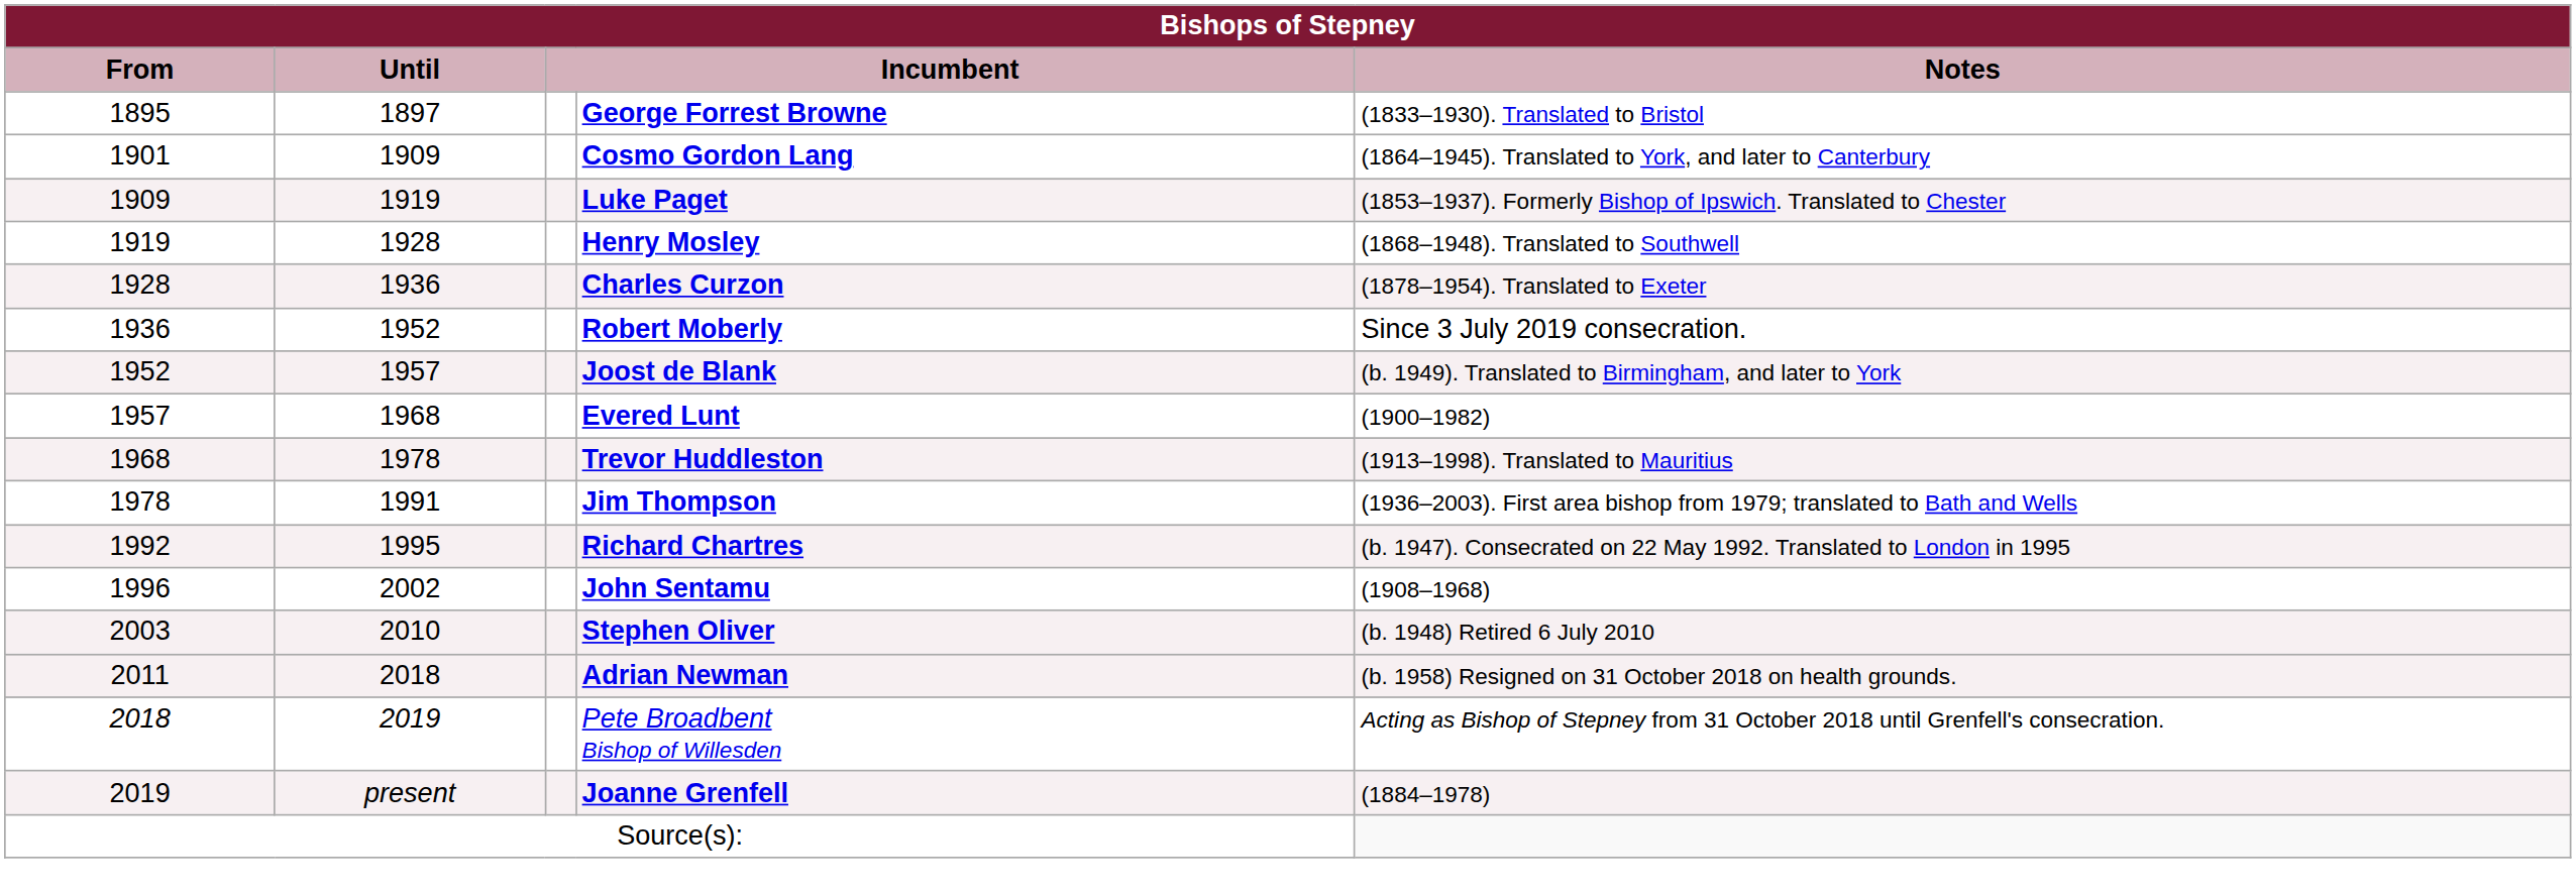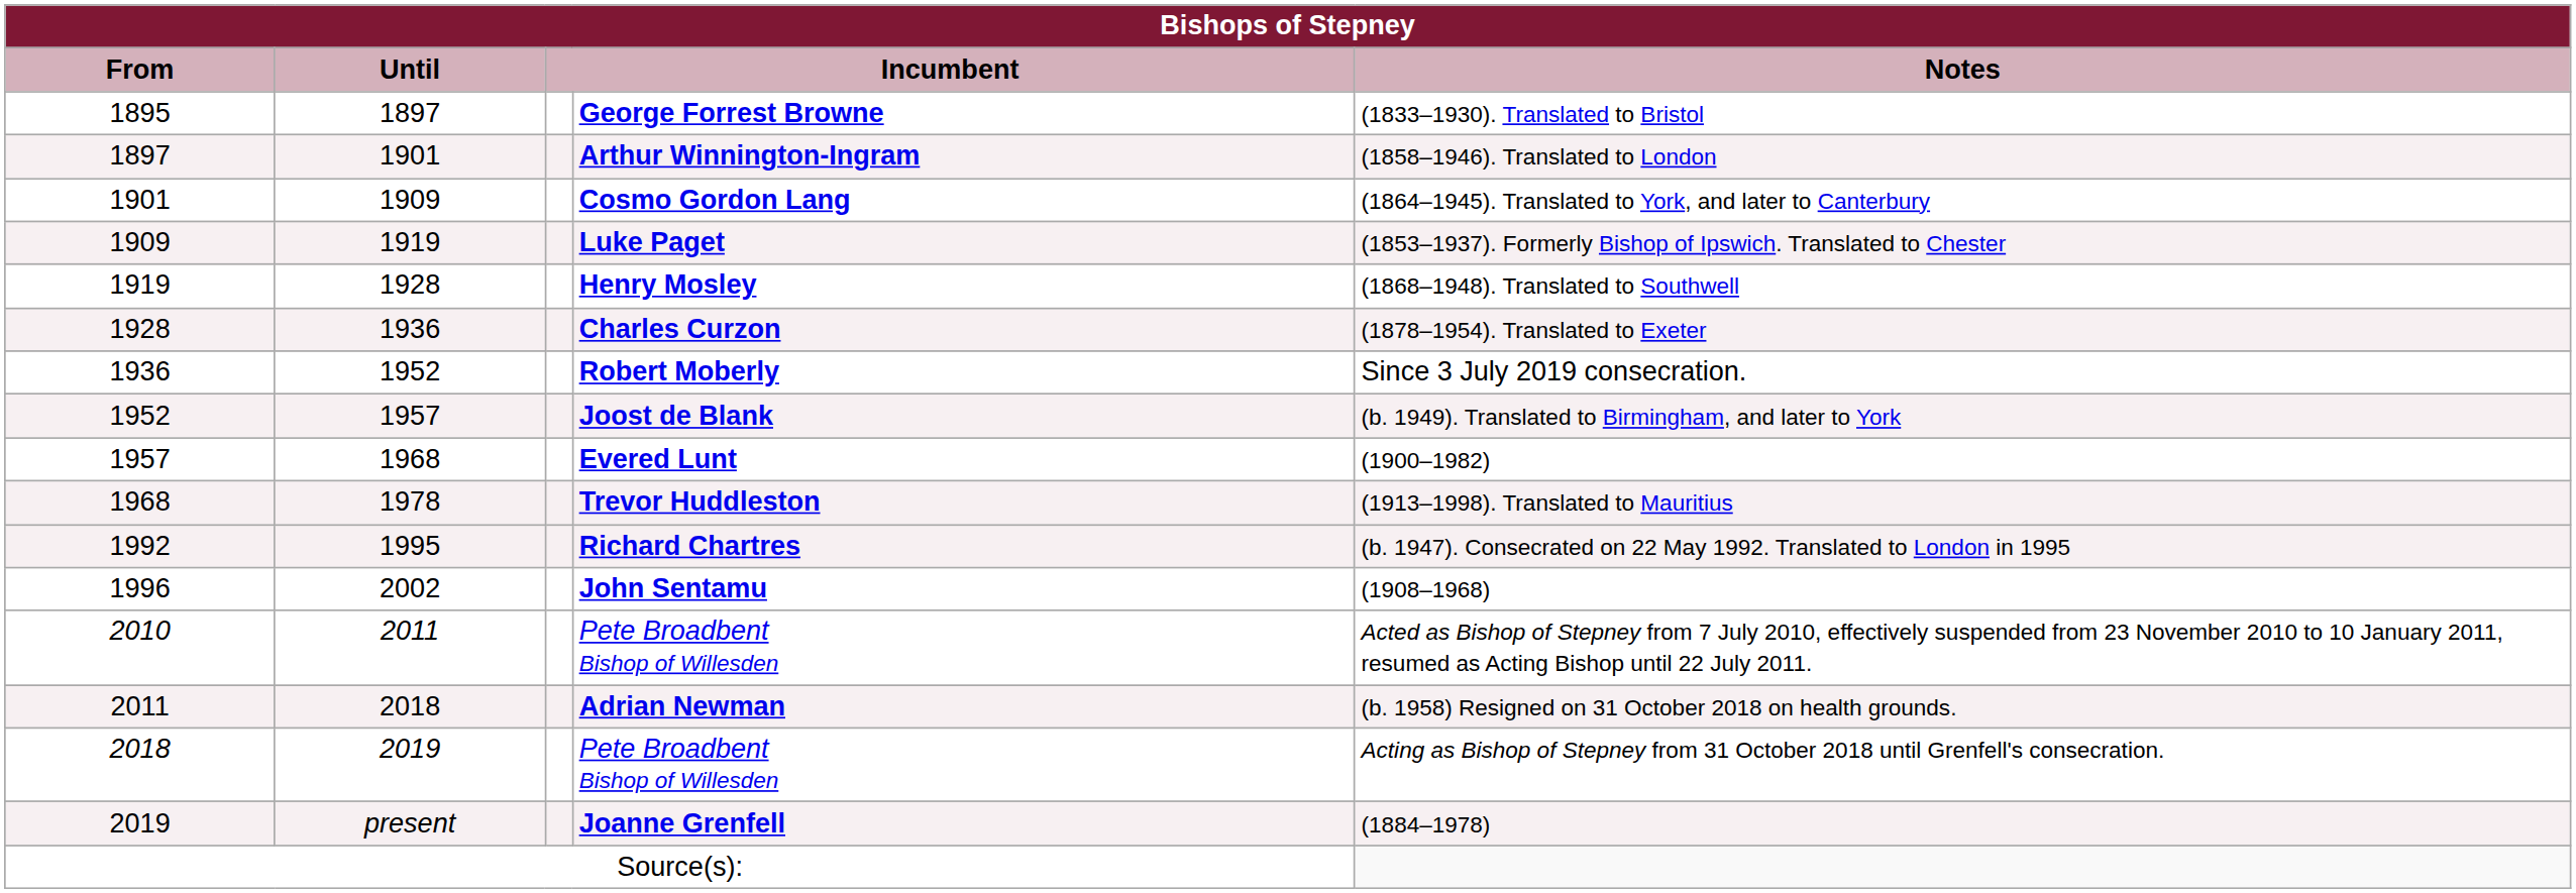 <table class="wikitable" style="width:95%;" border="1" cellpadding="2">
 <tr>
 <th colspan="5" style="background-color: #7F1734; color: white;">Bishops of Stepney</th>
 </tr>
 <tr valign=top>
 <th style="background-color:#D4B1BB" width="10%">From</th>
 <th style="background-color:#D4B1BB" width="10%">Until</th>
 <th style="background-color:#D4B1BB" width="30%" colspan=2>Incumbent</th>
 <th style="background-color:#D4B1BB" width="45%">Notes</th>
 </tr>
 <tr valign=top bgcolor="white">
 <td align="center">1895</td>
 <td align="center">1897</td>
 <td></td>
 <td><strong><a href='#'>George Forrest Browne</a></strong></td>
 <td><small>(1833–1930). <a href='#'>Translated</a> to <a href='#'>Bristol</a></small></td>
+</tr>
+<tr valign=top bgcolor="#F7F0F2">
+<td align="center">1897</td>
+<td align="center">1901</td>
+<td></td>
+<td><strong><a href='#'>Arthur Winnington-Ingram</a></strong></td>
+<td><small>(1858–1946). Translated to <a href='#'>London</a></small></td>
 </tr>
 <tr valign=top bgcolor="white">
 <td align="center">1901</td>
 <td align="center">1909</td>
 <td></td>
 <td><strong><a href='#'>Cosmo Gordon Lang</a></strong></td>
 <td><small>(1864–1945). Translated to <a href='#'>York</a>, and later to <a href='#'>Canterbury</a></small></td>
 </tr>
 <tr valign=top bgcolor="#F7F0F2">
 <td align="center">1909</td>
 <td align="center">1919</td>
 <td></td>
 <td><strong><a href='#'>Luke Paget</a></strong></td>
 <td><small>(1853–1937). Formerly <a href='#'>Bishop of Ipswich</a>. Translated to <a href='#'>Chester</a></small></td>
 </tr>
 <tr valign=top bgcolor="white">
 <td align="center">1919</td>
 <td align="center">1928</td>
 <td></td>
 <td><strong><a href='#'>Henry Mosley</a></strong></td>
 <td><small>(1868–1948). Translated to <a href='#'>Southwell</a></small></td>
 </tr>
 <tr valign=top bgcolor="#F7F0F2">
 <td align="center">1928</td>
 <td align="center">1936</td>
 <td></td>
 <td><strong><a href='#'>Charles Curzon</a></strong></td>
 <td><small>(1878–1954). Translated to <a href='#'>Exeter</a></small></td>
 </tr>
 <tr valign=top bgcolor="white">
 <td align="center">1936</td>
 <td align="center">1952</td>
 <td></td>
 <td><strong><a href='#'>Robert Moberly</a></strong></td>
 <td>Since 3 July 2019 consecration.</td>
 </tr>
 <tr valign=top bgcolor="#F7F0F2">
 <td align="center">1952</td>
 <td align="center">1957</td>
 <td></td>
 <td><strong><a href='#'>Joost de Blank</a></strong></td>
 <td><small>(b. 1949). Translated to <a href='#'>Birmingham</a>, and later to <a href='#'>York</a></small></td>
 </tr>
 <tr valign=top bgcolor="white">
 <td align="center">1957</td>
 <td align="center">1968</td>
 <td></td>
 <td><strong><a href='#'>Evered Lunt</a></strong></td>
 <td><small>(1900–1982)</small></td>
 </tr>
 <tr valign=top bgcolor="#F7F0F2">
 <td align="center">1968</td>
 <td align="center">1978</td>
 <td></td>
 <td><strong><a href='#'>Trevor Huddleston</a></strong></td>
 <td><small>(1913–1998). Translated to <a href='#'>Mauritius</a></small></td>
 </tr>
-<tr valign=top bgcolor="white">
-<td align="center">1978</td>
-<td align="center">1991</td>
-<td></td>
-<td><strong><a href='#'>Jim Thompson</a></strong></td>
-<td><small>(1936–2003). First area bishop from 1979; translated to <a href='#'>Bath and Wells</a></small></td>
-</tr>
 <tr valign=top bgcolor="#F7F0F2">
 <td align="center">1992</td>
 <td align="center">1995</td>
 <td></td>
 <td><strong><a href='#'>Richard Chartres</a></strong></td>
 <td><small>(b. 1947). Consecrated on 22 May 1992. Translated to <a href='#'>London</a> in 1995</small></td>
 </tr>
 <tr valign=top bgcolor="white">
 <td align="center">1996</td>
 <td align="center">2002</td>
 <td></td>
 <td><strong><a href='#'>John Sentamu</a></strong></td>
 <td><small>(1908–1968)</small></td>
 </tr>
-<tr valign=top bgcolor="#F7F0F2">
-<td align="center">2003</td>
-<td align="center">2010</td>
+<tr valign=top bgcolor="white">
+<td align="center"><em>2010</em></td>
+<td align="center"><em>2011</em></td>
 <td></td>
-<td><strong><a href='#'>Stephen Oliver</a></strong></td>
-<td><small>(b. 1948) Retired 6 July 2010</small></td>
+<td><em><a href='#'>Pete Broadbent</a><br><small><a href='#'>Bishop of Willesden</a></small></em></td>
+<td><small><em>Acted as Bishop of Stepney</em> from 7 July 2010, effectively suspended from 23 November 2010 to 10 January 2011, resumed as Acting Bishop until 22 July 2011.</small></td>
 </tr>
 <tr valign=top bgcolor="#F7F0F2">
 <td align="center">2011</td>
 <td align="center">2018</td>
 <td></td>
 <td><strong><a href='#'>Adrian Newman</a></strong></td>
 <td><small>(b. 1958) Resigned on 31 October 2018 on health grounds.</small></td>
 </tr>
 <tr valign=top bgcolor="white">
 <td align="center"><em>2018</em></td>
 <td align="center"><em>2019</em></td>
 <td></td>
 <td><em><a href='#'>Pete Broadbent</a><br><small><a href='#'>Bishop of Willesden</a></small></em></td>
 <td><small><em>Acting as Bishop of Stepney</em> from 31 October 2018 until Grenfell's consecration.</small></td>
 </tr>
 <tr valign=top bgcolor="#F7F0F2">
 <td align="center">2019</td>
 <td align="center"><em>present</em></td>
 <td></td>
 <td><strong><a href='#'>Joanne Grenfell</a></strong></td>
 <td><small>(1884–1978)</small></td>
 </tr>
 <tr valign=top bgcolor="white">
 <td align="center" colspan="4">Source(s):</td>
 </tr>
 </table>
